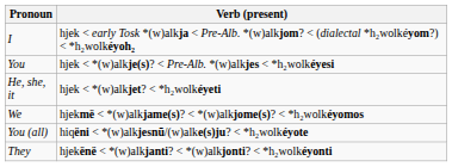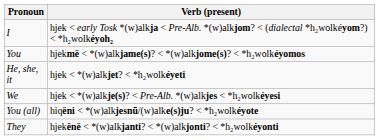 <table class="wikitable">
 <tr>
 <th>Pronoun</th>
 <th>Verb (present)</th>
 </tr>
 <tr>
 <td><em>I</em></td>
 <td>hjek < <em>early Tosk</em> *(w)alk<strong>ja</strong> < <em>Pre-Alb.</em> *(w)alk<strong>jom</strong>? <  (<em>dialectal</em> *h₂wolké<strong>yom</strong>?) < *h₂wolk<strong>éyoh₂</strong></td>
 </tr>
 <tr>
 <td><em>You</em></td>
-<td>hjek < *(w)alk<strong>je(s)</strong>? < <em>Pre-Alb.</em> *(w)alk<strong>jes</strong> < *h₂wolk<strong>éyesi</strong></td>
+<td>hjek<strong>më</strong> < *(w)alk<strong>jame(s)</strong>? < *(w)alk<strong>jome(s)</strong>? < *h₂wolk<strong>éyomos</strong></td>
 </tr>
 <tr>
 <td><em>He, she, it</em></td>
 <td>hjek < *(w)alk<strong>jet</strong>? < *h₂wolk<strong>éyeti</strong></td>
 </tr>
 <tr>
 <td><em>We</em></td>
-<td>hjek<strong>më</strong> < *(w)alk<strong>jame(s)</strong>? < *(w)alk<strong>jome(s)</strong>? < *h₂wolk<strong>éyomos</strong></td>
+<td>hjek < *(w)alk<strong>je(s)</strong>? < <em>Pre-Alb.</em> *(w)alk<strong>jes</strong> < *h₂wolk<strong>éyesi</strong></td>
 </tr>
 <tr>
 <td><em>You (all)</em></td>
 <td>hiq<strong>ëni</strong> < *(w)alk<strong>jesnū</strong>/(w)alk<strong>e(s)ju</strong>? < *h₂wolk<strong>éyote</strong></td>
 </tr>
 <tr>
 <td><em>They</em></td>
 <td>hjek<strong>ënë</strong> < *(w)alk<strong>janti</strong>? < *(w)alk<strong>jonti</strong>? < *h₂wolk<strong>éyonti</strong></td>
 </tr>
 </table>
